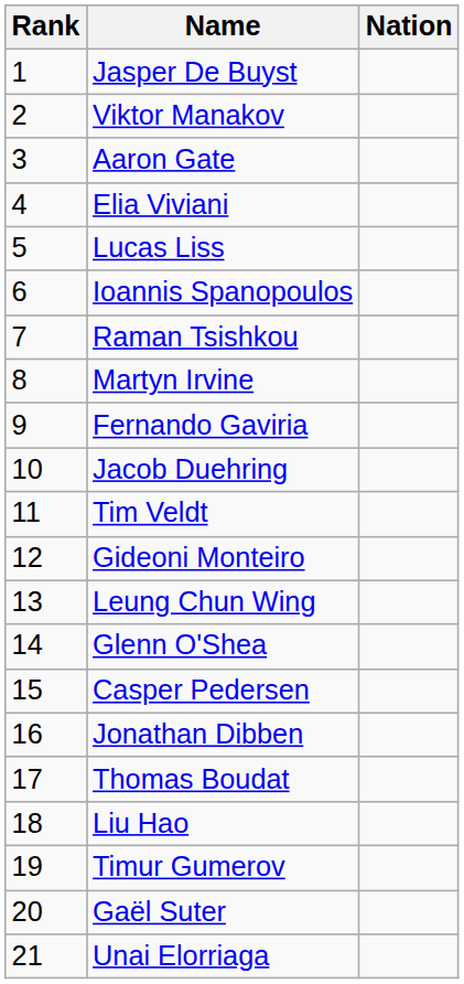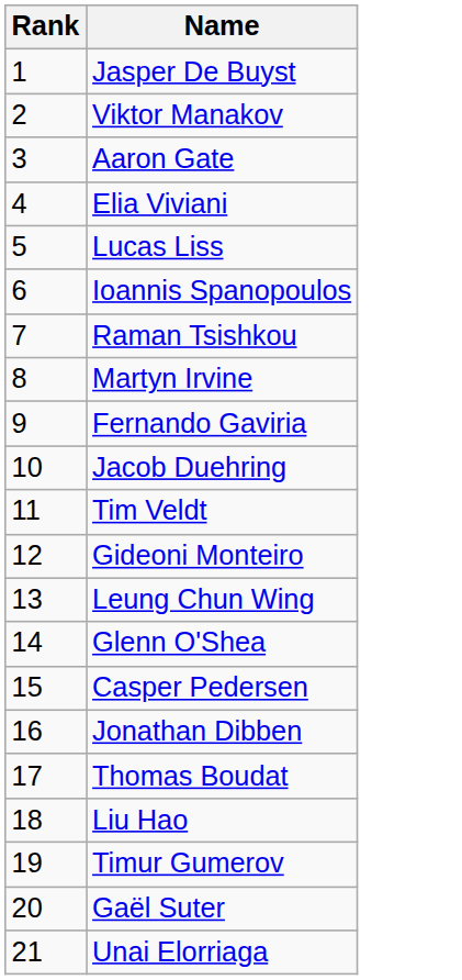 <table class="wikitable sortable" style="text-align:left">
 <tr>
 <th>Rank</th>
 <th>Name</th>
-<th>Nation</th>
 </tr>
 <tr>
 <td>1</td>
 <td><a href='#'>Jasper De Buyst</a></td>
-<td></td>
 </tr>
 <tr>
 <td>2</td>
 <td><a href='#'>Viktor Manakov</a></td>
-<td></td>
 </tr>
 <tr>
 <td>3</td>
 <td><a href='#'>Aaron Gate</a></td>
-<td></td>
 </tr>
 <tr>
 <td>4</td>
 <td><a href='#'>Elia Viviani</a></td>
-<td></td>
 </tr>
 <tr>
 <td>5</td>
 <td><a href='#'>Lucas Liss</a></td>
-<td></td>
 </tr>
 <tr>
 <td>6</td>
 <td><a href='#'>Ioannis Spanopoulos</a></td>
-<td></td>
 </tr>
 <tr>
 <td>7</td>
 <td><a href='#'>Raman Tsishkou</a></td>
-<td></td>
 </tr>
 <tr>
 <td>8</td>
 <td><a href='#'>Martyn Irvine</a></td>
-<td></td>
 </tr>
 <tr>
 <td>9</td>
 <td><a href='#'>Fernando Gaviria</a></td>
-<td></td>
 </tr>
 <tr>
 <td>10</td>
 <td><a href='#'>Jacob Duehring</a></td>
-<td></td>
 </tr>
 <tr>
 <td>11</td>
 <td><a href='#'>Tim Veldt</a></td>
-<td></td>
 </tr>
 <tr>
 <td>12</td>
 <td><a href='#'>Gideoni Monteiro</a></td>
-<td></td>
 </tr>
 <tr>
 <td>13</td>
 <td><a href='#'>Leung Chun Wing</a></td>
-<td></td>
 </tr>
 <tr>
 <td>14</td>
 <td><a href='#'>Glenn O'Shea</a></td>
-<td></td>
 </tr>
 <tr>
 <td>15</td>
 <td><a href='#'>Casper Pedersen</a></td>
-<td></td>
 </tr>
 <tr>
 <td>16</td>
 <td><a href='#'>Jonathan Dibben</a></td>
-<td></td>
 </tr>
 <tr>
 <td>17</td>
 <td><a href='#'>Thomas Boudat</a></td>
-<td></td>
 </tr>
 <tr>
 <td>18</td>
 <td><a href='#'>Liu Hao</a></td>
-<td></td>
 </tr>
 <tr>
 <td>19</td>
 <td><a href='#'>Timur Gumerov</a></td>
-<td></td>
 </tr>
 <tr>
 <td>20</td>
 <td><a href='#'>Gaël Suter</a></td>
-<td></td>
 </tr>
 <tr>
 <td>21</td>
 <td><a href='#'>Unai Elorriaga</a></td>
-<td></td>
 </tr>
 </table>
